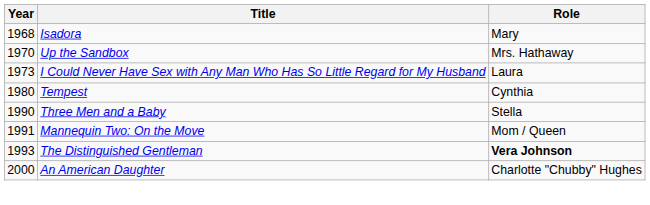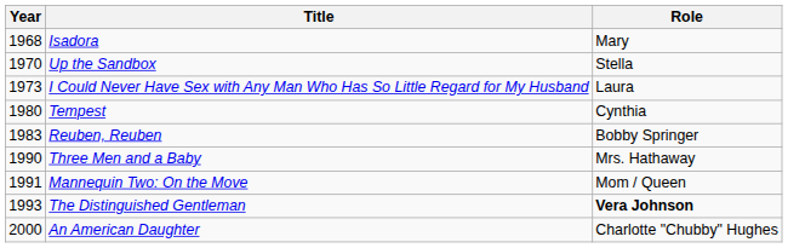 <table class="wikitable sortable">
 <tr>
 <th>Year</th>
 <th>Title</th>
 <th>Role</th>
 </tr>
 <tr>
 <td>1968</td>
 <td><em><a href='#'>Isadora</a></em></td>
 <td>Mary</td>
 </tr>
 <tr>
 <td>1970</td>
 <td><em><a href='#'>Up the Sandbox</a></em></td>
-<td>Mrs. Hathaway</td>
+<td>Stella</td>
 </tr>
 <tr>
 <td>1973</td>
 <td><em><a href='#'>I Could Never Have Sex with Any Man Who Has So Little Regard for My Husband</a></em></td>
 <td>Laura</td>
 </tr>
 <tr>
 <td>1980</td>
 <td><em><a href='#'>Tempest</a></em></td>
 <td>Cynthia</td>
 </tr>
 <tr>
+<td>1983</td>
+<td><em><a href='#'>Reuben, Reuben</a></em></td>
+<td>Bobby Springer</td>
+</tr>
+<tr>
 <td>1990</td>
 <td><em><a href='#'>Three Men and a Baby</a></em></td>
-<td>Stella</td>
+<td>Mrs. Hathaway</td>
 </tr>
 <tr>
 <td>1991</td>
 <td><em><a href='#'>Mannequin Two: On the Move</a></em></td>
 <td>Mom / Queen</td>
 </tr>
 <tr>
 <td>1993</td>
 <td><em><a href='#'>The Distinguished Gentleman</a></em></td>
 <td><strong>Vera Johnson</strong></td>
 </tr>
 <tr>
 <td>2000</td>
 <td><em><a href='#'>An American Daughter</a></em></td>
 <td>Charlotte "Chubby" Hughes</td>
 </tr>
 </table>
